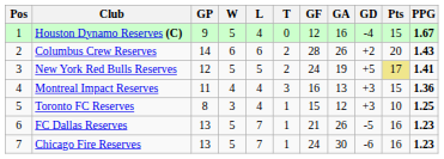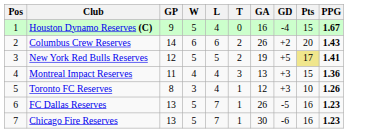 <table class="wikitable" style="text-align:center">
 <tr>
 <th width=30>Pos</th>
 <th width=210>Club</th>
 <th width=30>GP</th>
 <th width=30>W</th>
 <th width=30>L</th>
 <th width=30>T</th>
-<th width=30>GF</th>
 <th width=30>GA</th>
 <th width=30>GD</th>
 <th width=30>Pts</th>
 <th width=30>PPG</th>
 </tr>
 <tr style="background-color:#ccffcc;">
 <td>1</td>
 <td style="text-align:left;"><a href='#'>Houston Dynamo Reserves</a> <strong>(C)</strong></td>
 <td>9</td>
 <td>5</td>
 <td>4</td>
 <td>0</td>
-<td>12</td>
 <td>16</td>
 <td>-4</td>
 <td>15</td>
 <td><strong>1.67</strong></td>
 </tr>
 <tr>
 <td>2</td>
 <td style="text-align:left;"><a href='#'>Columbus Crew Reserves</a></td>
 <td>14</td>
 <td>6</td>
 <td>6</td>
 <td>2</td>
-<td>28</td>
 <td>26</td>
 <td>+2</td>
 <td>20</td>
 <td><strong>1.43</strong></td>
 </tr>
 <tr>
 <td>3</td>
 <td style="text-align:left;"><a href='#'>New York Red Bulls Reserves</a></td>
 <td>12</td>
 <td>5</td>
 <td>5</td>
 <td>2</td>
-<td>24</td>
 <td>19</td>
 <td>+5</td>
 <td style="background: khaki;">17</td>
 <td><strong>1.41</strong></td>
 </tr>
 <tr>
 <td>4</td>
 <td style="text-align:left;"><a href='#'>Montreal Impact Reserves</a></td>
 <td>11</td>
 <td>4</td>
 <td>4</td>
 <td>3</td>
-<td>16</td>
 <td>13</td>
 <td>+3</td>
 <td>15</td>
 <td><strong>1.36</strong></td>
 </tr>
 <tr>
 <td>5</td>
 <td style="text-align:left;"><a href='#'>Toronto FC Reserves</a></td>
 <td>8</td>
 <td>3</td>
 <td>4</td>
 <td>1</td>
-<td>15</td>
 <td>12</td>
 <td>+3</td>
 <td>10</td>
-<td><strong>1.25</strong></td>
+<td><strong>1.26</strong></td>
 </tr>
 <tr>
 <td>6</td>
 <td style="text-align:left;"><a href='#'>FC Dallas Reserves</a></td>
 <td>13</td>
 <td>5</td>
 <td>7</td>
 <td>1</td>
-<td>21</td>
 <td>26</td>
 <td>-5</td>
 <td>16</td>
 <td><strong>1.23</strong></td>
 </tr>
 <tr>
 <td>7</td>
 <td style="text-align:left;"><a href='#'>Chicago Fire Reserves</a></td>
 <td>13</td>
 <td>5</td>
 <td>7</td>
 <td>1</td>
-<td>24</td>
 <td>30</td>
 <td>-6</td>
 <td>16</td>
 <td><strong>1.23</strong></td>
 </tr>
 </table>
